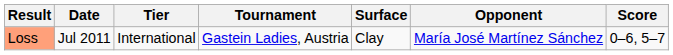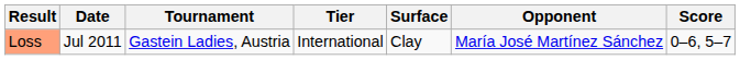 <table class="sortable wikitable">
 <tr>
 <th>Result</th>
 <th>Date</th>
+<th>Tournament</th>
 <th>Tier</th>
-<th>Tournament</th>
 <th>Surface</th>
 <th>Opponent</th>
 <th>Score</th>
 </tr>
 <tr>
 <td style="background:#ffa07a;">Loss</td>
 <td>Jul 2011</td>
+<td><a href='#'>Gastein Ladies</a>, Austria</td>
 <td>International</td>
-<td><a href='#'>Gastein Ladies</a>, Austria</td>
 <td>Clay</td>
 <td> <a href='#'>María José Martínez Sánchez</a></td>
 <td>0–6, 5–7</td>
 </tr>
 </table>
